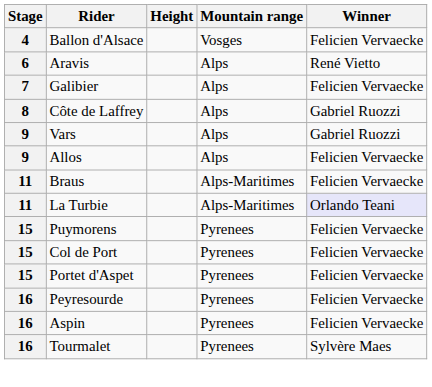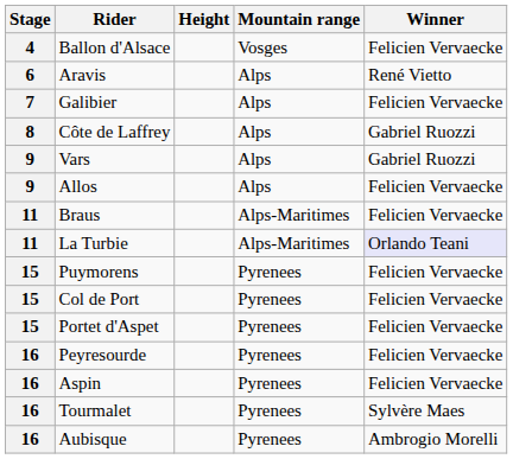 <table class="wikitable sortable">
 <tr>
 <th>Stage</th>
 <th scope="col">Rider</th>
 <th>Height</th>
 <th>Mountain range</th>
 <th scope="col">Winner</th>
 </tr>
 <tr>
 <th scope="row">4</th>
 <td>Ballon d'Alsace</td>
 <td></td>
 <td>Vosges</td>
 <td>Felicien Vervaecke</td>
 </tr>
 <tr>
 <th scope="row">6</th>
 <td>Aravis</td>
 <td></td>
 <td>Alps</td>
 <td>René Vietto</td>
 </tr>
 <tr>
 <th scope="row">7</th>
 <td>Galibier</td>
 <td></td>
 <td>Alps</td>
 <td>Felicien Vervaecke</td>
 </tr>
 <tr>
 <th scope="row">8</th>
 <td>Côte de Laffrey</td>
 <td></td>
 <td>Alps</td>
 <td>Gabriel Ruozzi</td>
 </tr>
 <tr>
 <th scope="row">9</th>
 <td>Vars</td>
 <td></td>
 <td>Alps</td>
 <td>Gabriel Ruozzi</td>
 </tr>
 <tr>
 <th scope="row">9</th>
 <td>Allos</td>
 <td></td>
 <td>Alps</td>
 <td>Felicien Vervaecke</td>
 </tr>
 <tr>
 <th scope="row">11</th>
 <td>Braus</td>
 <td></td>
 <td>Alps-Maritimes</td>
 <td>Felicien Vervaecke</td>
 </tr>
 <tr>
 <th scope="row">11</th>
 <td>La Turbie</td>
 <td></td>
 <td>Alps-Maritimes</td>
 <td style="background: lavender;">Orlando Teani</td>
 </tr>
 <tr>
 <th scope="row">15</th>
 <td>Puymorens</td>
 <td></td>
 <td>Pyrenees</td>
 <td>Felicien Vervaecke</td>
 </tr>
 <tr>
 <th scope="row">15</th>
 <td>Col de Port</td>
 <td></td>
 <td>Pyrenees</td>
 <td>Felicien Vervaecke</td>
 </tr>
 <tr>
 <th scope="row">15</th>
 <td>Portet d'Aspet</td>
 <td></td>
 <td>Pyrenees</td>
 <td>Felicien Vervaecke</td>
 </tr>
 <tr>
 <th scope="row">16</th>
 <td>Peyresourde</td>
 <td></td>
 <td>Pyrenees</td>
 <td>Felicien Vervaecke</td>
 </tr>
 <tr>
 <th scope="row">16</th>
 <td>Aspin</td>
 <td></td>
 <td>Pyrenees</td>
 <td>Felicien Vervaecke</td>
 </tr>
 <tr>
 <th scope="row">16</th>
 <td>Tourmalet</td>
 <td></td>
 <td>Pyrenees</td>
 <td>Sylvère Maes</td>
 </tr>
+<tr>
+<th scope="row">16</th>
+<td>Aubisque</td>
+<td></td>
+<td>Pyrenees</td>
+<td>Ambrogio Morelli</td>
+</tr>
 </table>
